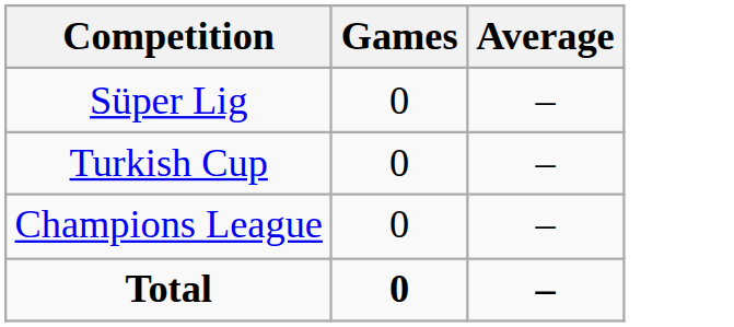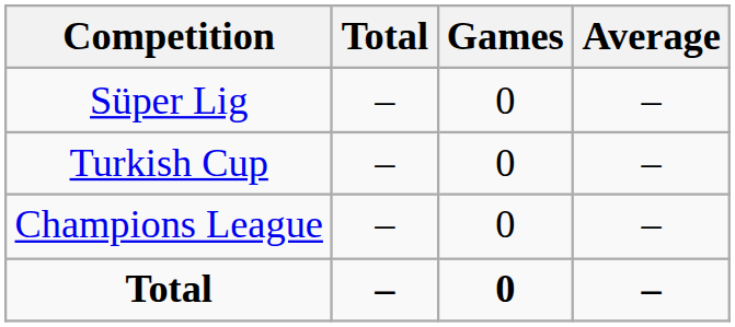 <table class="wikitable" style="text-align: center">
 <tr>
 <th>Competition</th>
+<th>Total</th>
 <th>Games</th>
 <th>Average</th>
 </tr>
 <tr>
 <td><a href='#'>Süper Lig</a></td>
+<td>–</td>
 <td>0</td>
 <td>–</td>
 </tr>
 <tr>
 <td><a href='#'>Turkish Cup</a></td>
+<td>–</td>
 <td>0</td>
 <td>–</td>
 </tr>
 <tr>
 <td><a href='#'>Champions League</a></td>
+<td>–</td>
 <td>0</td>
 <td>–</td>
 </tr>
 <tr>
 <td><strong>Total</strong></td>
+<td><strong>–</strong></td>
 <td><strong>0</strong></td>
 <td><strong>–</strong></td>
 </tr>
 </table>
